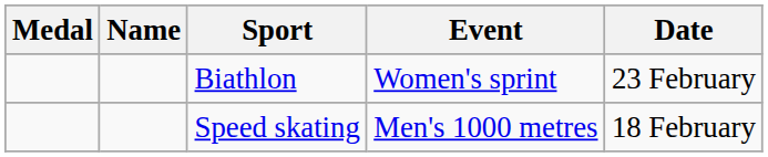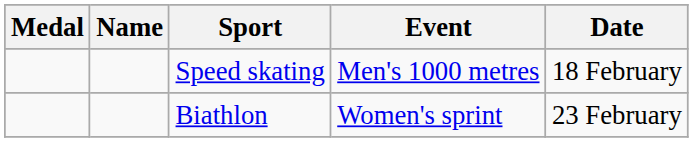 <table class="wikitable sortable" style="font-size:95%">
 <tr>
 <th>Medal</th>
 <th>Name</th>
 <th>Sport</th>
 <th>Event</th>
 <th>Date</th>
 </tr>
 <tr>
 <td></td>
 <td></td>
+<td><a href='#'>Speed skating</a></td>
+<td><a href='#'>Men's 1000 metres</a></td>
+<td>18 February</td>
+</tr>
+<tr>
+<td></td>
+<td></td>
 <td><a href='#'>Biathlon</a></td>
 <td><a href='#'>Women's sprint</a></td>
 <td>23 February</td>
 </tr>
-<tr>
-<td></td>
-<td></td>
-<td><a href='#'>Speed skating</a></td>
-<td><a href='#'>Men's 1000 metres</a></td>
-<td>18 February</td>
-</tr>
 </table>
